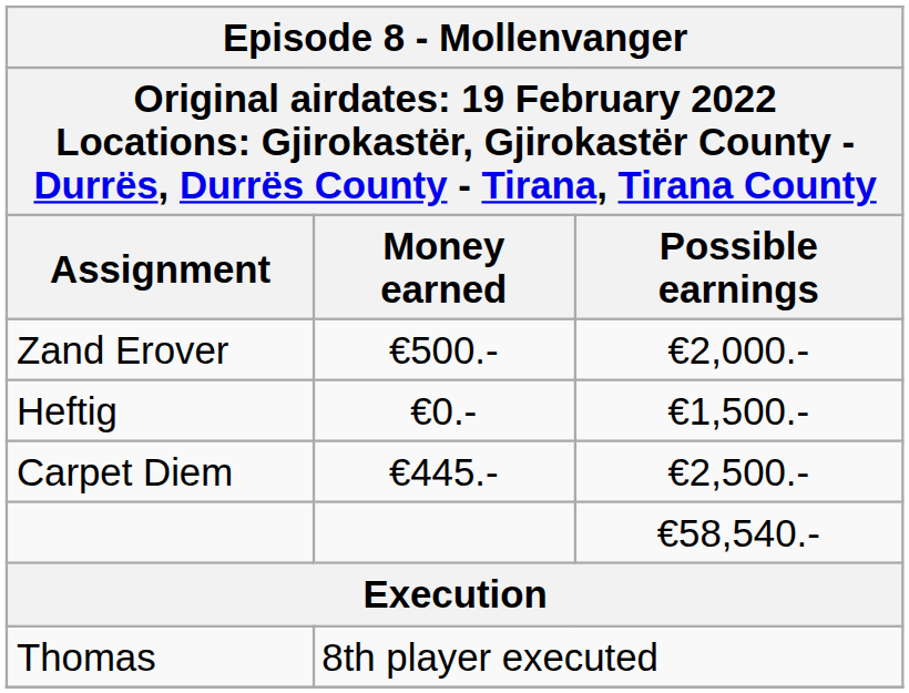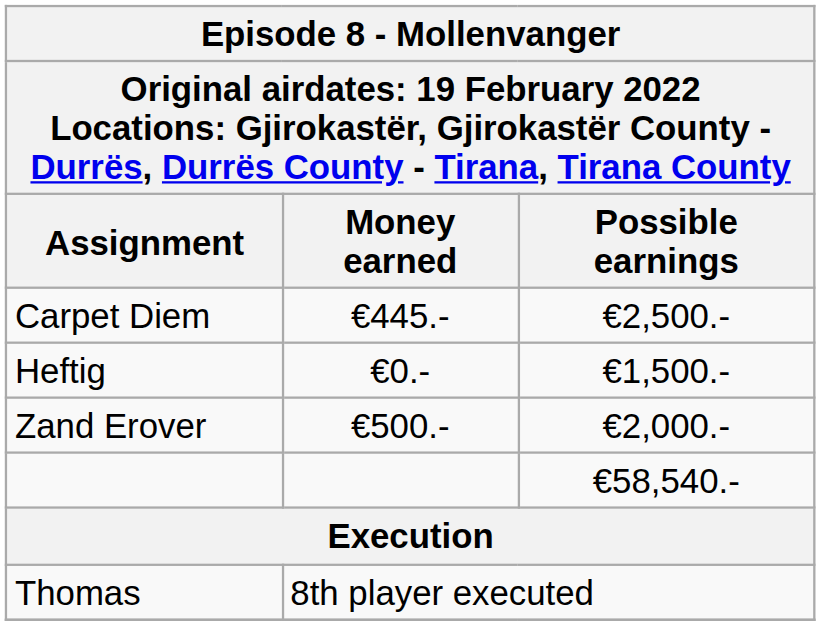 <table class="wikitable" style="font-size: 95%; margin: 10px" align="right" width="40%">
 <tr>
 <th colspan=3>Episode 8 - Mollenvanger</th>
 </tr>
 <tr>
 <th colspan=3>Original airdates: 19 February 2022<br>Locations: Gjirokastër, Gjirokastër County - <a href='#'>Durrës</a>, <a href='#'>Durrës County</a> - <a href='#'>Tirana</a>, <a href='#'>Tirana County</a></th>
 </tr>
 <tr>
 <th>Assignment</th>
 <th>Money earned</th>
 <th>Possible earnings</th>
 </tr>
 <tr>
-<td>Zand Erover</td>
-<td align="center">€500.-</td>
-<td align="center">€2,000.-</td>
+<td>Carpet Diem</td>
+<td align="center">€445.-</td>
+<td align="center">€2,500.-</td>
 </tr>
 <tr>
 <td>Heftig</td>
 <td align="center">€0.-</td>
 <td align="center">€1,500.-</td>
 </tr>
 <tr>
-<td>Carpet Diem</td>
-<td align="center">€445.-</td>
-<td align="center">€2,500.-</td>
+<td>Zand Erover</td>
+<td align="center">€500.-</td>
+<td align="center">€2,000.-</td>
 </tr>
 <tr>
 <td><strong></strong></td>
 <td align="center"><strong></strong></td>
 <td align="center">€58,540.-</td>
 </tr>
 <tr>
 <th colspan=3>Execution</th>
 </tr>
 <tr>
 <td>Thomas</td>
 <td colspan=2>8th player executed</td>
 </tr>
 <tr>
 </tr>
 </table>
